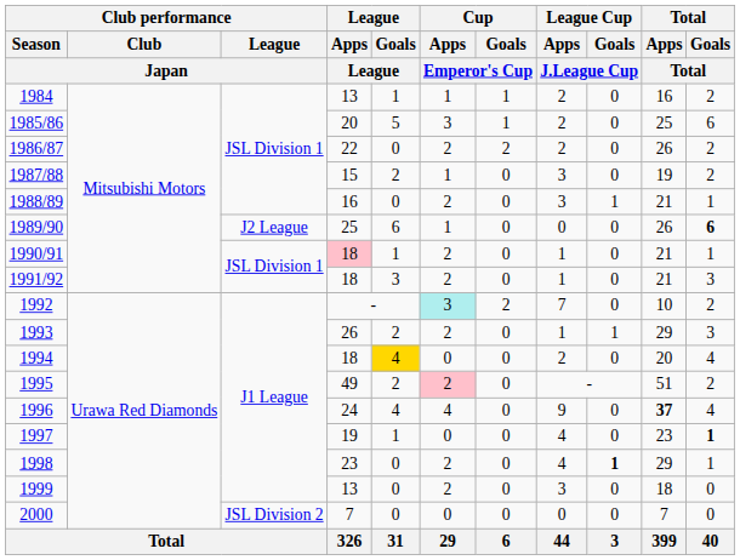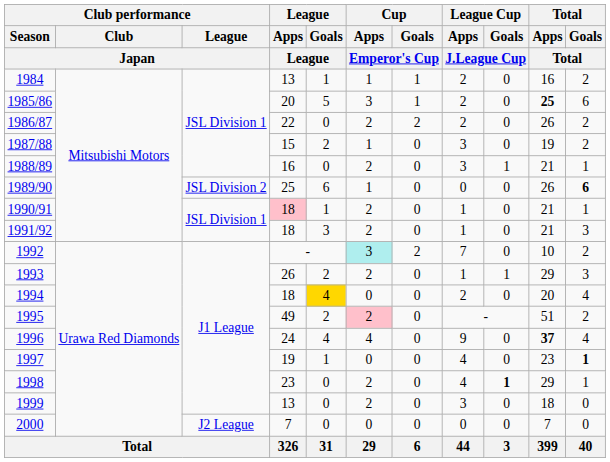 <table class="wikitable" style="text-align:center;">
 <tr>
 <th colspan=3>Club performance</th>
 <th colspan=2>League</th>
 <th colspan=2>Cup</th>
 <th colspan=2>League Cup</th>
 <th colspan=2>Total</th>
 </tr>
 <tr>
 <th>Season</th>
 <th>Club</th>
 <th>League</th>
 <th>Apps</th>
 <th>Goals</th>
 <th>Apps</th>
 <th>Goals</th>
 <th>Apps</th>
 <th>Goals</th>
 <th>Apps</th>
 <th>Goals</th>
 </tr>
 <tr>
 <th colspan=3>Japan</th>
 <th colspan=2>League</th>
 <th colspan=2><a href='#'>Emperor's Cup</a></th>
 <th colspan=2><a href='#'>J.League Cup</a></th>
 <th colspan=2>Total</th>
 </tr>
 <tr>
 <td><a href='#'>1984</a></td>
 <td rowspan="8"><a href='#'>Mitsubishi Motors</a></td>
 <td rowspan="5"><a href='#'>JSL Division 1</a></td>
 <td>13</td>
 <td>1</td>
 <td>1</td>
 <td>1</td>
 <td>2</td>
 <td>0</td>
 <td>16</td>
 <td>2</td>
 </tr>
 <tr>
 <td><a href='#'>1985/86</a></td>
 <td>20</td>
 <td>5</td>
 <td>3</td>
 <td>1</td>
 <td>2</td>
 <td>0</td>
-<td>25</td>
+<td><strong>25</strong></td>
 <td>6</td>
 </tr>
 <tr>
 <td><a href='#'>1986/87</a></td>
 <td>22</td>
 <td>0</td>
 <td>2</td>
 <td>2</td>
 <td>2</td>
 <td>0</td>
 <td>26</td>
 <td>2</td>
 </tr>
 <tr>
 <td><a href='#'>1987/88</a></td>
 <td>15</td>
 <td>2</td>
 <td>1</td>
 <td>0</td>
 <td>3</td>
 <td>0</td>
 <td>19</td>
 <td>2</td>
 </tr>
 <tr>
 <td><a href='#'>1988/89</a></td>
 <td>16</td>
 <td>0</td>
 <td>2</td>
 <td>0</td>
 <td>3</td>
 <td>1</td>
 <td>21</td>
 <td>1</td>
 </tr>
 <tr>
 <td><a href='#'>1989/90</a></td>
-<td><a href='#'>J2 League</a></td>
+<td><a href='#'>JSL Division 2</a></td>
 <td>25</td>
 <td>6</td>
 <td>1</td>
 <td>0</td>
 <td>0</td>
 <td>0</td>
 <td>26</td>
 <td><strong>6</strong></td>
 </tr>
 <tr>
 <td><a href='#'>1990/91</a></td>
 <td rowspan="2"><a href='#'>JSL Division 1</a></td>
 <td style="background: pink;">18</td>
 <td>1</td>
 <td>2</td>
 <td>0</td>
 <td>1</td>
 <td>0</td>
 <td>21</td>
 <td>1</td>
 </tr>
 <tr>
 <td><a href='#'>1991/92</a></td>
 <td>18</td>
 <td>3</td>
 <td>2</td>
 <td>0</td>
 <td>1</td>
 <td>0</td>
 <td>21</td>
 <td>3</td>
 </tr>
 <tr>
 <td><a href='#'>1992</a></td>
 <td rowspan="9"><a href='#'>Urawa Red Diamonds</a></td>
 <td rowspan="8"><a href='#'>J1 League</a></td>
 <td colspan="2">-</td>
 <td style="background: paleturquoise;">3</td>
 <td>2</td>
 <td>7</td>
 <td>0</td>
 <td>10</td>
 <td>2</td>
 </tr>
 <tr>
 <td><a href='#'>1993</a></td>
 <td>26</td>
 <td>2</td>
 <td>2</td>
 <td>0</td>
 <td>1</td>
 <td>1</td>
 <td>29</td>
 <td>3</td>
 </tr>
 <tr>
 <td><a href='#'>1994</a></td>
 <td>18</td>
 <td style="background: gold;">4</td>
 <td>0</td>
 <td>0</td>
 <td>2</td>
 <td>0</td>
 <td>20</td>
 <td>4</td>
 </tr>
 <tr>
 <td><a href='#'>1995</a></td>
 <td>49</td>
 <td>2</td>
 <td style="background: pink;">2</td>
 <td>0</td>
 <td colspan="2">-</td>
 <td>51</td>
 <td>2</td>
 </tr>
 <tr>
 <td><a href='#'>1996</a></td>
 <td>24</td>
 <td>4</td>
 <td>4</td>
 <td>0</td>
 <td>9</td>
 <td>0</td>
 <td><strong>37</strong></td>
 <td>4</td>
 </tr>
 <tr>
 <td><a href='#'>1997</a></td>
 <td>19</td>
 <td>1</td>
 <td>0</td>
 <td>0</td>
 <td>4</td>
 <td>0</td>
 <td>23</td>
 <td><strong>1</strong></td>
 </tr>
 <tr>
 <td><a href='#'>1998</a></td>
 <td>23</td>
 <td>0</td>
 <td>2</td>
 <td>0</td>
 <td>4</td>
 <td><strong>1</strong></td>
 <td>29</td>
 <td>1</td>
 </tr>
 <tr>
 <td><a href='#'>1999</a></td>
 <td>13</td>
 <td>0</td>
 <td>2</td>
 <td>0</td>
 <td>3</td>
 <td>0</td>
 <td>18</td>
 <td>0</td>
 </tr>
 <tr>
 <td><a href='#'>2000</a></td>
-<td><a href='#'>JSL Division 2</a></td>
+<td><a href='#'>J2 League</a></td>
 <td>7</td>
 <td>0</td>
 <td>0</td>
 <td>0</td>
 <td>0</td>
 <td>0</td>
 <td>7</td>
 <td>0</td>
 </tr>
 <tr>
 <th colspan=3>Total</th>
 <th>326</th>
 <th>31</th>
 <th>29</th>
 <th>6</th>
 <th>44</th>
 <th>3</th>
 <th>399</th>
 <th>40</th>
 </tr>
 </table>
